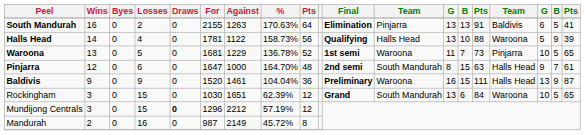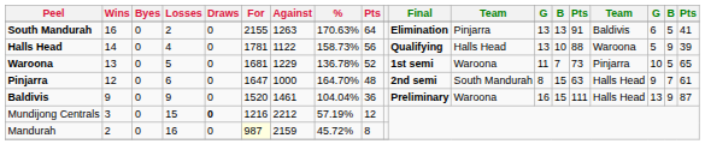 <table style="font-size: 85%; text-align: left;" class="wikitable">
 <tr>
 <th style="color:crimson">Peel</th>
 <th style="color:crimson">Wins</th>
 <th style="color:crimson">Byes</th>
 <th style="color:crimson">Losses</th>
 <th style="color:crimson">Draws</th>
 <th style="color:crimson">For</th>
 <th style="color:crimson">Against</th>
 <th style="color:crimson">%</th>
 <th style="color:crimson">Pts</th>
 <th></th>
 <th style="color:green">Final</th>
 <th style="color:green">Team</th>
 <th style="color:green">G</th>
 <th style="color:green">B</th>
 <th style="color:green">Pts</th>
 <th style="color:green">Team</th>
 <th style="color:green">G</th>
 <th style="color:green">B</th>
 <th style="color:green">Pts</th>
 </tr>
 <tr>
 </tr>
 <tr>
 </tr>
 <tr>
 <td><strong>	South Mandurah	</strong></td>
 <td>16</td>
 <td>0</td>
 <td>2</td>
 <td>0</td>
 <td>2155</td>
 <td>1263</td>
 <td>170.63%</td>
 <td>64</td>
 <td></td>
 <td><strong>Elimination</strong></td>
 <td>Pinjarra</td>
 <td>13</td>
 <td>13</td>
 <td>91</td>
 <td>Baldivis</td>
 <td>6</td>
 <td>5</td>
 <td>41</td>
 </tr>
 <tr>
 <td><strong>	Halls Head	</strong></td>
 <td>14</td>
 <td>0</td>
 <td>4</td>
 <td>0</td>
 <td>1781</td>
 <td>1122</td>
 <td>158.73%</td>
 <td>56</td>
 <td></td>
 <td><strong>Qualifying</strong></td>
 <td>Halls Head</td>
 <td>13</td>
 <td>10</td>
 <td>88</td>
 <td>Waroona</td>
 <td>5</td>
 <td>9</td>
 <td>39</td>
 </tr>
 <tr>
 <td><strong>	Waroona	</strong></td>
 <td>13</td>
 <td>0</td>
 <td>5</td>
 <td>0</td>
 <td>1681</td>
 <td>1229</td>
 <td>136.78%</td>
 <td>52</td>
 <td></td>
 <td><strong>1st semi</strong></td>
 <td>Waroona</td>
 <td>11</td>
 <td>7</td>
 <td>73</td>
 <td>Pinjarra</td>
 <td>10</td>
 <td>5</td>
 <td>65</td>
 </tr>
 <tr>
 <td><strong>	Pinjarra	</strong></td>
 <td>12</td>
 <td>0</td>
 <td>6</td>
 <td>0</td>
 <td>1647</td>
 <td>1000</td>
 <td>164.70%</td>
 <td>48</td>
 <td></td>
 <td><strong>2nd semi</strong></td>
 <td>South Mandurah</td>
 <td>8</td>
 <td>15</td>
 <td>63</td>
 <td>Halls Head</td>
 <td>9</td>
 <td>7</td>
 <td>61</td>
 </tr>
 <tr ||>
 <td><strong>	Baldivis	</strong></td>
 <td>9</td>
 <td>0</td>
 <td>9</td>
 <td>0</td>
 <td>1520</td>
 <td>1461</td>
 <td>104.04%</td>
 <td>36</td>
 <td></td>
 <td><strong>Preliminary</strong></td>
 <td>Waroona</td>
 <td>16</td>
 <td>15</td>
 <td>111</td>
 <td>Halls Head</td>
 <td>13</td>
 <td>9</td>
 <td>87</td>
 </tr>
 <tr>
-<td>Rockingham</td>
-<td>3</td>
-<td>0</td>
-<td>15</td>
-<td>0</td>
-<td>1030</td>
-<td>1651</td>
-<td>62.39%</td>
-<td>12</td>
-<td></td>
-<td><strong>Grand</strong></td>
-<td>South Mandurah</td>
-<td>13</td>
-<td>6</td>
-<td>84</td>
-<td>Waroona</td>
-<td>10</td>
-<td>5</td>
-<td>65</td>
-</tr>
-<tr>
 <td>Mundijong Centrals</td>
 <td>3</td>
 <td>0</td>
 <td>15</td>
 <td><strong>0</strong></td>
-<td>1296</td>
+<td>1216</td>
 <td>2212</td>
 <td>57.19%</td>
 <td>12</td>
 <td></td>
 </tr>
 <tr>
 <td>Mandurah</td>
 <td>2</td>
 <td>0</td>
 <td>16</td>
 <td>0</td>
-<td>987</td>
-<td>2149</td>
+<td style="background: lightyellow;">987</td>
+<td>2159</td>
 <td>45.72%</td>
 <td>8</td>
 <td></td>
 </tr>
 <tr>
 </tr>
 </table>
